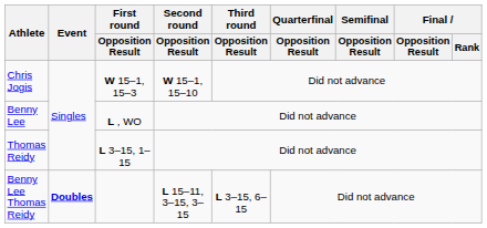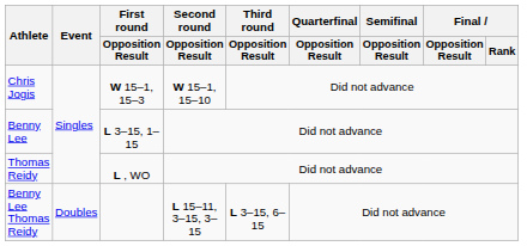 <table class=wikitable style=font-size:90%;text-align:center>
 <tr>
 <th rowspan=2>Athlete</th>
 <th rowspan=2>Event</th>
 <th>First round</th>
 <th>Second round</th>
 <th>Third round</th>
 <th>Quarterfinal</th>
 <th>Semifinal</th>
 <th colspan=2>Final / </th>
 </tr>
 <tr style=font-size:95%>
 <th>Opposition<br>Result</th>
 <th>Opposition<br>Result</th>
 <th>Opposition<br>Result</th>
 <th>Opposition<br>Result</th>
 <th>Opposition<br>Result</th>
 <th>Opposition<br>Result</th>
 <th>Rank</th>
 </tr>
 <tr>
 <td align=left><a href='#'>Chris Jogis</a></td>
 <td align=left rowspan=3><a href='#'>Singles</a></td>
 <td><br><strong>W</strong> 15–1, 15–3</td>
 <td><br><strong>W</strong> 15–1, 15–10</td>
 <td colspan=5>Did not advance</td>
 </tr>
 <tr>
 <td align=left><a href='#'>Benny Lee</a></td>
+<td><br><strong>L</strong> 3–15, 1–15</td>
+<td colspan=6>Did not advance</td>
+</tr>
+<tr>
+<td align=left><a href='#'>Thomas Reidy</a></td>
 <td><br><strong>L</strong> , WO</td>
 <td colspan=6>Did not advance</td>
 </tr>
 <tr>
-<td align=left><a href='#'>Thomas Reidy</a></td>
-<td><br><strong>L</strong> 3–15, 1–15</td>
-<td colspan=6>Did not advance</td>
-</tr>
-<tr>
 <td align=left><a href='#'>Benny Lee</a><br><a href='#'>Thomas Reidy</a></td>
-<td align=left><strong><a href='#'>Doubles</a></strong></td>
+<td align=left><a href='#'>Doubles</a></td>
 <td></td>
 <td><br><strong>L</strong> 15–11, 3–15, 3–15</td>
 <td><br><strong>L</strong> 3–15, 6–15</td>
 <td colspan=4>Did not advance</td>
 </tr>
 </table>
